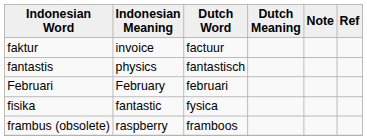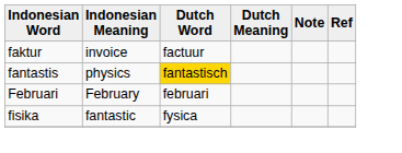 <table class="wikitable">
 <tr>
 <th style="background:#efefef;">Indonesian <br>Word</th>
 <th style="background:#efefef;">Indonesian <br>Meaning</th>
 <th style="background:#efefef;">Dutch <br>Word</th>
 <th style="background:#efefef;">Dutch <br>Meaning</th>
 <th style="background:#efefef;">Note</th>
 <th style="background:#efefef;">Ref</th>
 </tr>
 <tr>
 <td>faktur</td>
 <td>invoice</td>
 <td>factuur</td>
 <td></td>
 <td></td>
 <td></td>
 </tr>
 <tr>
 <td>fantastis</td>
 <td>physics</td>
-<td>fantastisch</td>
+<td style="background: gold;">fantastisch</td>
 <td></td>
 <td></td>
 <td></td>
 </tr>
 <tr>
 <td>Februari</td>
 <td>February</td>
 <td>februari</td>
 <td></td>
 <td></td>
 <td></td>
 </tr>
 <tr>
 <td>fisika</td>
 <td>fantastic</td>
 <td>fysica</td>
 <td></td>
 <td></td>
 <td></td>
 </tr>
 <tr>
-<td>frambus (obsolete)</td>
-<td>raspberry</td>
-<td>framboos</td>
-<td></td>
-<td></td>
-<td></td>
-</tr>
-<tr>
 </tr>
 </table>
